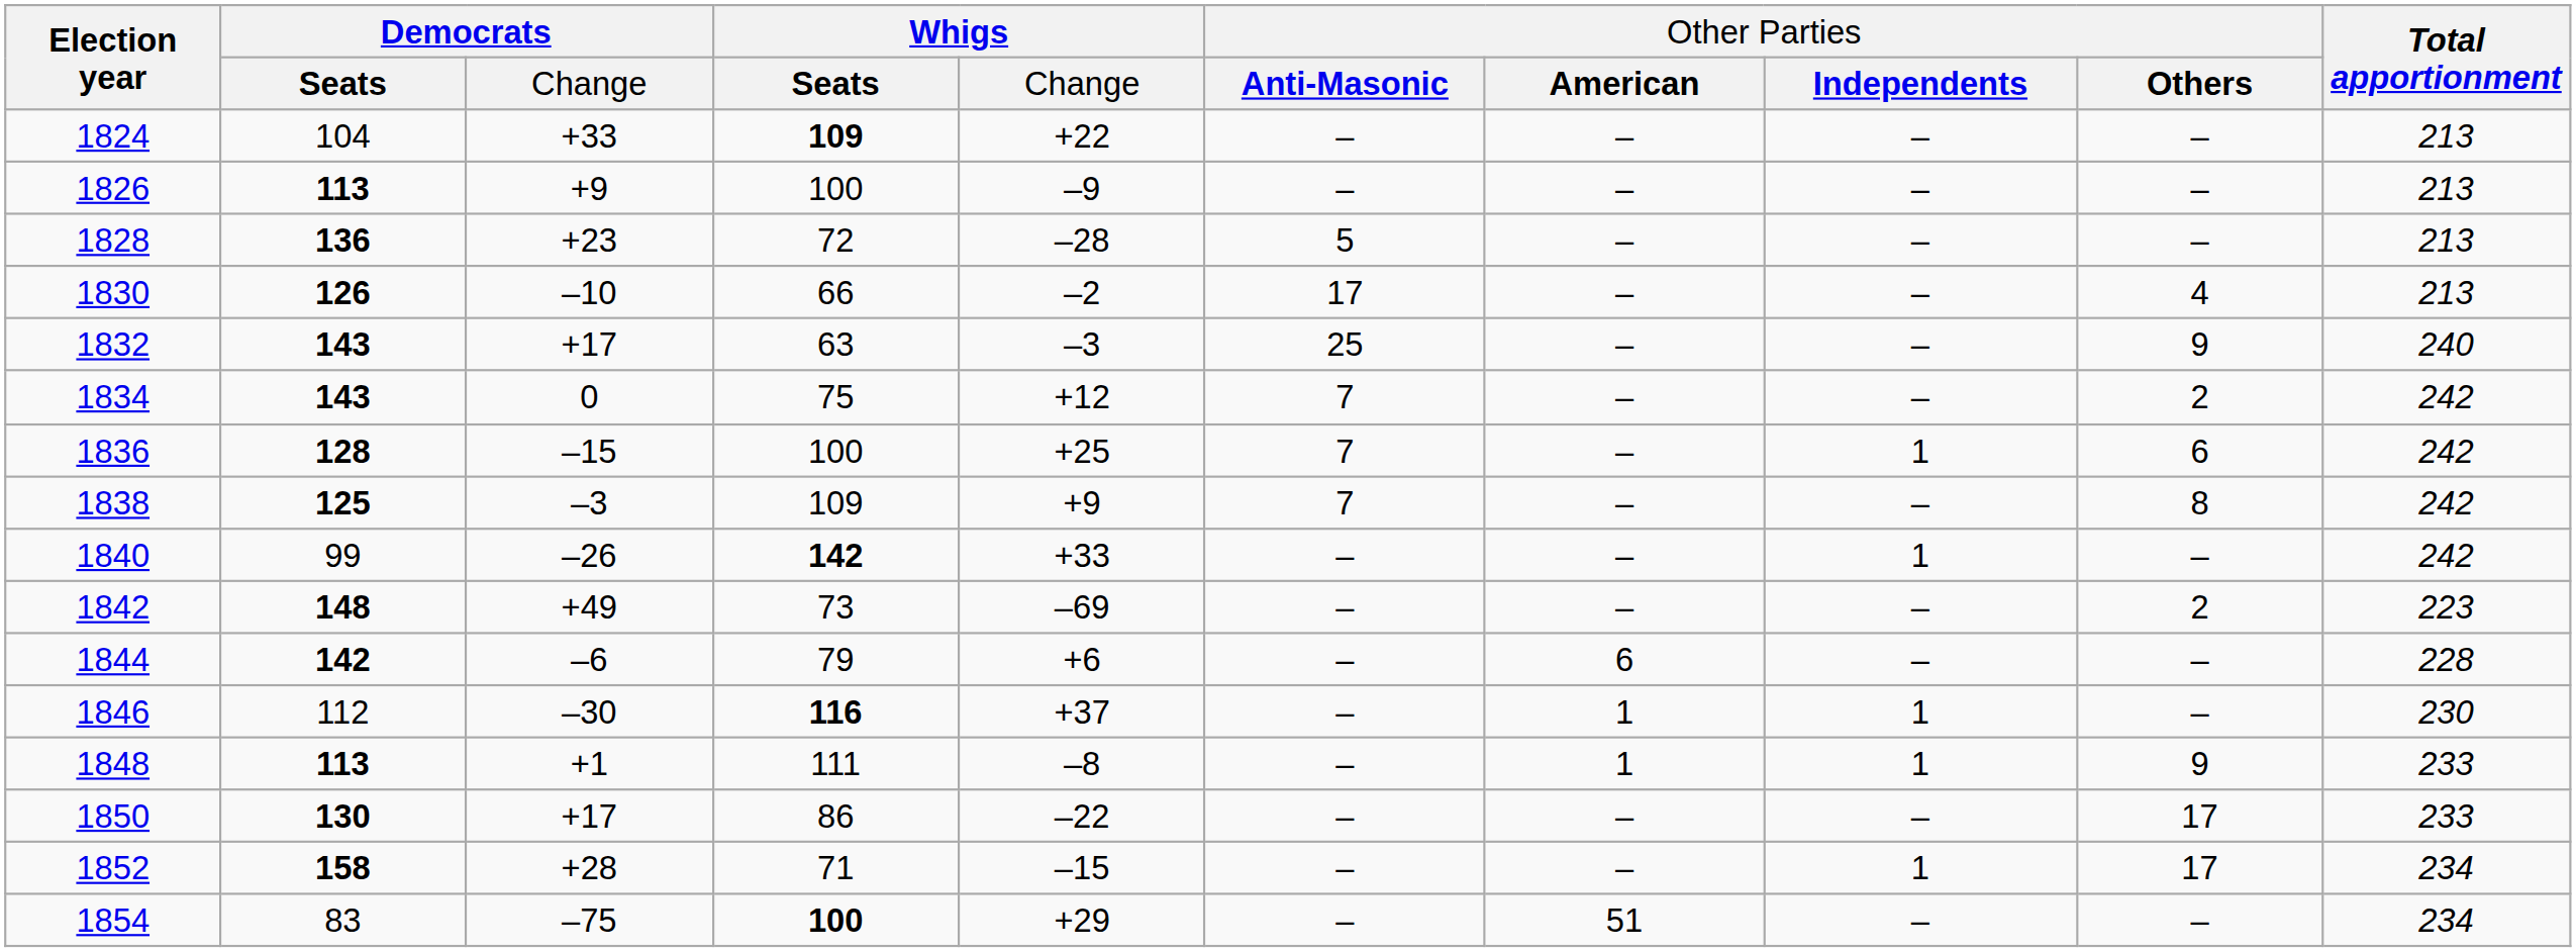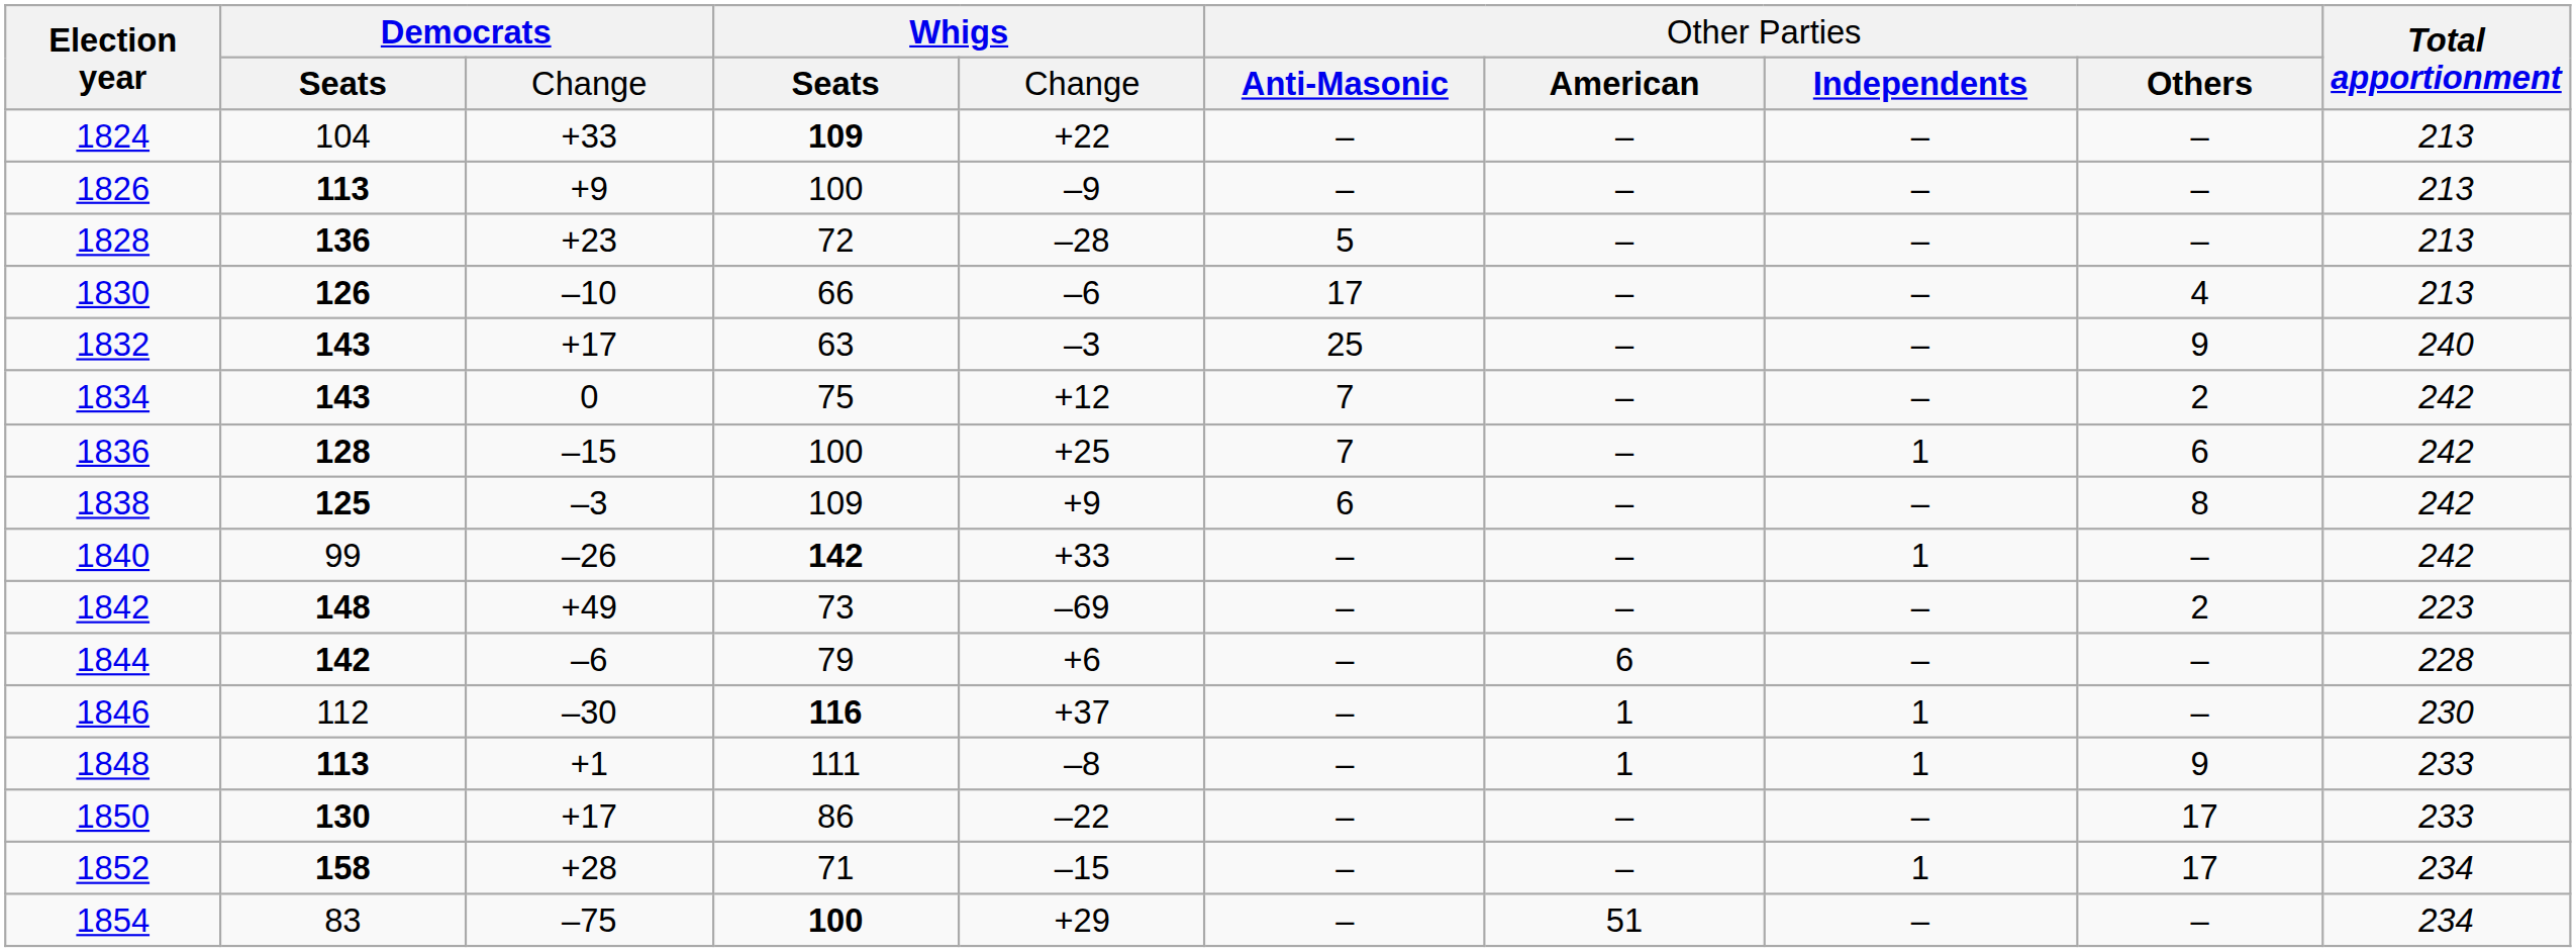 <table class="wikitable" style="margin: 1em auto 1em auto; font-size:95%; text-align:center;">
 <tr>
 <th rowspan="2" style="width:6em;">Election<br>year</th>
 <th colspan="2" style="width:14em;"><a href='#'>Democrats</a></th>
 <th colspan="2" style="width:14em;"><a href='#'>Whigs</a></th>
 <td colspan="4" style="background:#F2F2F2;">Other Parties</td>
 <th rowspan="2" style="width:7em;"><em>Total<br><a href='#'>apportionment</a></em></th>
 </tr>
 <tr>
 <th style="width:7em;">Seats</th>
 <td style="width:7em; background:#F2F2F2;">Change</td>
 <th style="width:7em;">Seats</th>
 <td style="width:7em; background:#F2F2F2;">Change</td>
 <th style="width:8em;"><a href='#'>Anti-Masonic</a></th>
 <th style="width:8em;">American</th>
 <th style="width:9em;"><a href='#'>Independents</a></th>
 <th style="width:7em;">Others</th>
 </tr>
 <tr>
 <td><a href='#'>1824</a></td>
 <td>104</td>
 <td>+33</td>
 <td><strong>109</strong></td>
 <td>+22</td>
 <td>–</td>
 <td>–</td>
 <td>–</td>
 <td>–</td>
 <td><em>213</em></td>
 </tr>
 <tr>
 <td><a href='#'>1826</a></td>
 <td><strong>113</strong></td>
 <td>+9</td>
 <td>100</td>
 <td>–9</td>
 <td>–</td>
 <td>–</td>
 <td>–</td>
 <td>–</td>
 <td><em>213</em></td>
 </tr>
 <tr>
 <td><a href='#'>1828</a></td>
 <td><strong>136</strong></td>
 <td>+23</td>
 <td>72</td>
 <td>–28</td>
 <td>5</td>
 <td>–</td>
 <td>–</td>
 <td>–</td>
 <td><em>213</em></td>
 </tr>
 <tr>
 <td><a href='#'>1830</a></td>
 <td><strong>126</strong></td>
 <td>–10</td>
 <td>66</td>
-<td>–2</td>
+<td>–6</td>
 <td>17</td>
 <td>–</td>
 <td>–</td>
 <td>4</td>
 <td><em>213</em></td>
 </tr>
 <tr>
 <td><a href='#'>1832</a></td>
 <td><strong>143</strong></td>
 <td>+17</td>
 <td>63</td>
 <td>–3</td>
 <td>25</td>
 <td>–</td>
 <td>–</td>
 <td>9</td>
 <td><em>240</em></td>
 </tr>
 <tr>
 <td><a href='#'>1834</a></td>
 <td><strong>143</strong></td>
 <td>0</td>
 <td>75</td>
 <td>+12</td>
 <td>7</td>
 <td>–</td>
 <td>–</td>
 <td>2</td>
 <td><em>242</em></td>
 </tr>
 <tr>
 <td><a href='#'>1836</a></td>
 <td><strong>128</strong></td>
 <td>–15</td>
 <td>100</td>
 <td>+25</td>
 <td>7</td>
 <td>–</td>
 <td>1</td>
 <td>6</td>
 <td><em>242</em></td>
 </tr>
 <tr>
 <td><a href='#'>1838</a></td>
 <td><strong>125</strong></td>
 <td>–3</td>
 <td>109</td>
 <td>+9</td>
-<td>7</td>
+<td>6</td>
 <td>–</td>
 <td>–</td>
 <td>8</td>
 <td><em>242</em></td>
 </tr>
 <tr>
 <td><a href='#'>1840</a></td>
 <td>99</td>
 <td>–26</td>
 <td><strong>142</strong></td>
 <td>+33</td>
 <td>–</td>
 <td>–</td>
 <td>1</td>
 <td>–</td>
 <td><em>242</em></td>
 </tr>
 <tr>
 <td><a href='#'>1842</a></td>
 <td><strong>148</strong></td>
 <td>+49</td>
 <td>73</td>
 <td>–69</td>
 <td>–</td>
 <td>–</td>
 <td>–</td>
 <td>2</td>
 <td><em>223</em></td>
 </tr>
 <tr>
 <td><a href='#'>1844</a></td>
 <td><strong>142</strong></td>
 <td>–6</td>
 <td>79</td>
 <td>+6</td>
 <td>–</td>
 <td>6</td>
 <td>–</td>
 <td>–</td>
 <td><em>228</em></td>
 </tr>
 <tr>
 <td><a href='#'>1846</a></td>
 <td>112</td>
 <td>–30</td>
 <td><strong>116</strong></td>
 <td>+37</td>
 <td>–</td>
 <td>1</td>
 <td>1</td>
 <td>–</td>
 <td><em>230</em></td>
 </tr>
 <tr>
 <td><a href='#'>1848</a></td>
 <td><strong>113</strong></td>
 <td>+1</td>
 <td>111</td>
 <td>–8</td>
 <td>–</td>
 <td>1</td>
 <td>1</td>
 <td>9</td>
 <td><em>233</em></td>
 </tr>
 <tr>
 <td><a href='#'>1850</a></td>
 <td><strong>130</strong></td>
 <td>+17</td>
 <td>86</td>
 <td>–22</td>
 <td>–</td>
 <td>–</td>
 <td>–</td>
 <td>17</td>
 <td><em>233</em></td>
 </tr>
 <tr>
 <td><a href='#'>1852</a></td>
 <td><strong>158</strong></td>
 <td>+28</td>
 <td>71</td>
 <td>–15</td>
 <td>–</td>
 <td>–</td>
 <td>1</td>
 <td>17</td>
 <td><em>234</em></td>
 </tr>
 <tr>
 <td><a href='#'>1854</a></td>
 <td>83</td>
 <td>–75</td>
 <td><strong>100</strong></td>
 <td>+29</td>
 <td>–</td>
 <td>51</td>
 <td>–</td>
 <td>–</td>
 <td><em>234</em></td>
 </tr>
 </table>
